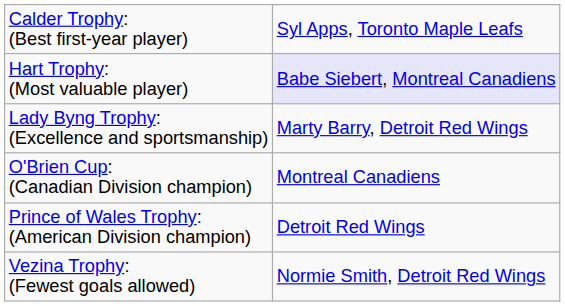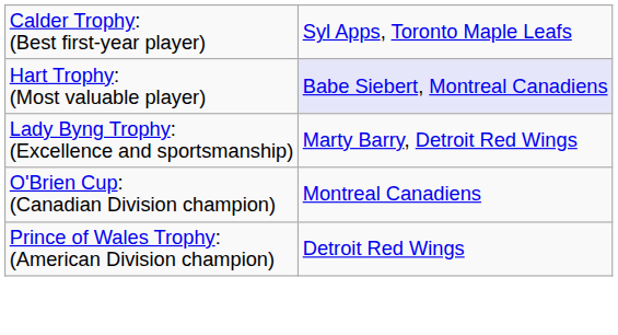 <table class="wikitable">
 <tr>
 <td><a href='#'>Calder Trophy</a>:<br>(Best first-year player)</td>
 <td><a href='#'>Syl Apps</a>, <a href='#'>Toronto Maple Leafs</a></td>
 </tr>
 <tr>
 <td><a href='#'>Hart Trophy</a>:<br>(Most valuable player)</td>
 <td style="background: lavender;"><a href='#'>Babe Siebert</a>, <a href='#'>Montreal Canadiens</a></td>
 </tr>
 <tr>
 <td><a href='#'>Lady Byng Trophy</a>:<br>(Excellence and sportsmanship)</td>
 <td><a href='#'>Marty Barry</a>, <a href='#'>Detroit Red Wings</a></td>
 </tr>
 <tr>
 <td><a href='#'>O'Brien Cup</a>:<br>(Canadian Division champion)</td>
 <td><a href='#'>Montreal Canadiens</a></td>
 </tr>
 <tr>
 <td><a href='#'>Prince of Wales Trophy</a>:<br>(American Division champion)</td>
 <td><a href='#'>Detroit Red Wings</a></td>
 </tr>
-<tr>
-<td><a href='#'>Vezina Trophy</a>:<br>(Fewest goals allowed)</td>
-<td><a href='#'>Normie Smith</a>, <a href='#'>Detroit Red Wings</a></td>
-</tr>
 </table>
